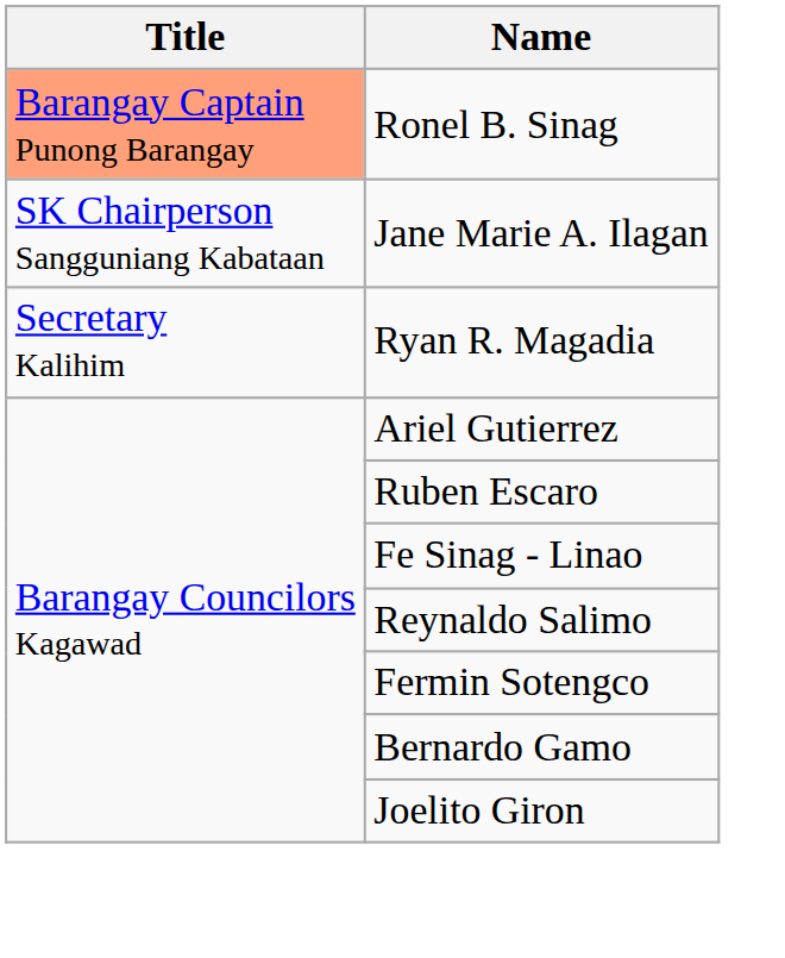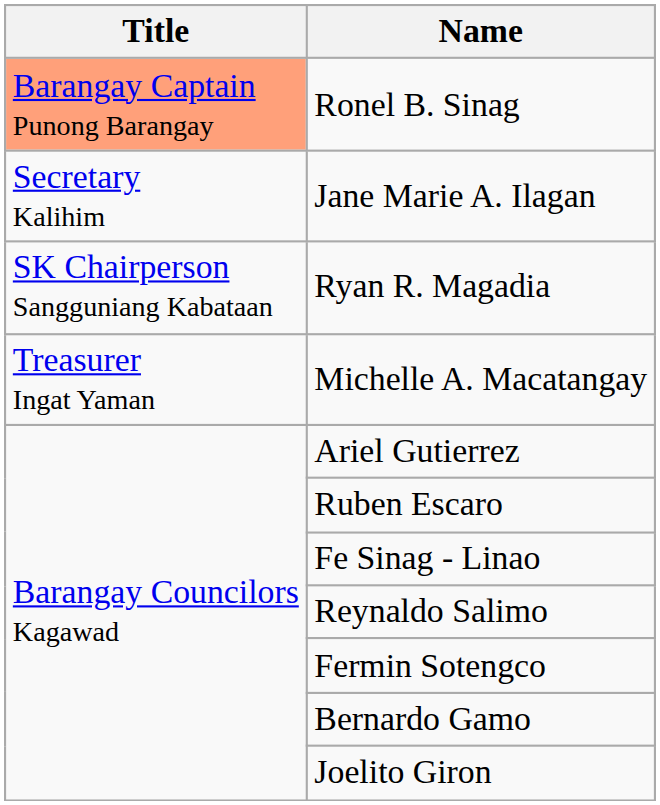 <table class="wikitable">
 <tr>
 <th>Title</th>
 <th>Name</th>
 </tr>
 <tr>
 <td style="background: lightsalmon;"><a href='#'>Barangay Captain</a><br><small>Punong Barangay</small></td>
 <td>Ronel B. Sinag</td>
 </tr>
 <tr>
-<td><a href='#'>SK Chairperson</a><br><small>Sangguniang Kabataan</small></td>
+<td><a href='#'>Secretary</a><br><small>Kalihim</small></td>
 <td>Jane Marie A. Ilagan</td>
 </tr>
 <tr>
-<td><a href='#'>Secretary</a><br><small>Kalihim</small></td>
+<td><a href='#'>SK Chairperson</a><br><small>Sangguniang Kabataan</small></td>
 <td>Ryan R. Magadia</td>
+</tr>
+<tr>
+<td><a href='#'>Treasurer</a><br><small>Ingat Yaman</small></td>
+<td>Michelle A. Macatangay</td>
 </tr>
 <tr>
 <td rowspan="8"><a href='#'>Barangay Councilors</a><br><small>Kagawad</small></td>
 <td>Ariel Gutierrez</td>
 </tr>
 <tr>
 <td>Ruben Escaro</td>
 </tr>
 <tr>
 <td>Fe Sinag - Linao</td>
 </tr>
 <tr>
 <td>Reynaldo Salimo</td>
 </tr>
 <tr>
 <td>Fermin Sotengco</td>
 </tr>
 <tr>
 <td>Bernardo Gamo</td>
 </tr>
 <tr>
 <td>Joelito Giron</td>
 </tr>
 </table>
